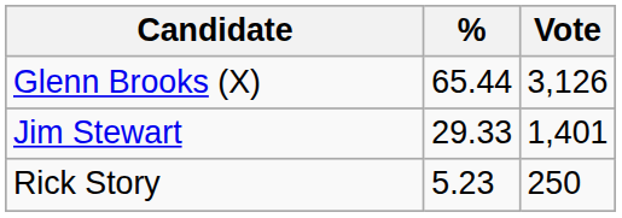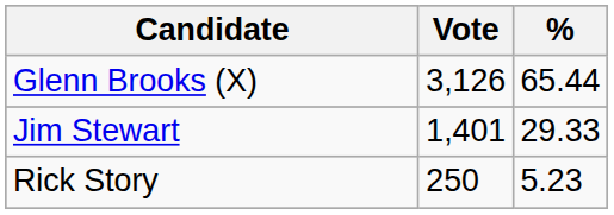 <table class="wikitable">
 <tr>
 <th bgcolor="#DDDDFF" width="200px">Candidate</th>
+<th bgcolor="#DDDDFF">Vote</th>
 <th bgcolor="#DDDDFF">%</th>
-<th bgcolor="#DDDDFF">Vote</th>
 </tr>
 <tr>
 <td><a href='#'>Glenn Brooks</a> (X)</td>
+<td>3,126</td>
 <td>65.44</td>
-<td>3,126</td>
 </tr>
 <tr>
 <td><a href='#'>Jim Stewart</a></td>
+<td>1,401</td>
 <td>29.33</td>
-<td>1,401</td>
 </tr>
 <tr>
 <td>Rick Story</td>
+<td>250</td>
 <td>5.23</td>
-<td>250</td>
 </tr>
 </table>
